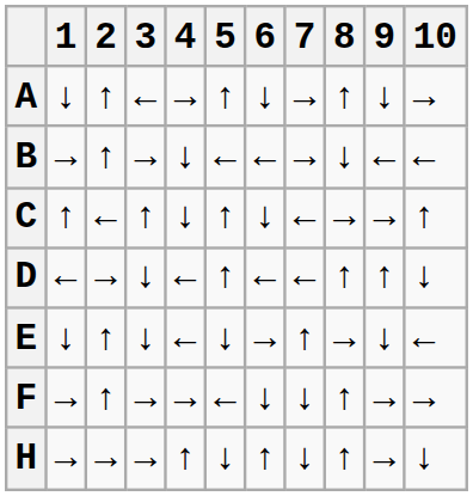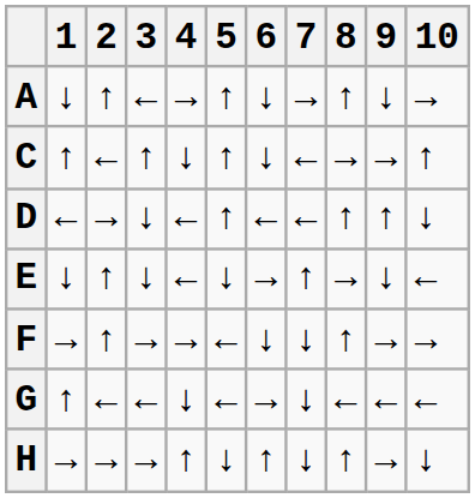 <table class="wikitable">
 <tr>
 <th></th>
 <th scope="col">1</th>
 <th scope="col">2</th>
 <th scope="col">3</th>
 <th scope="col">4</th>
 <th scope="col">5</th>
 <th scope="col">6</th>
 <th scope="col">7</th>
 <th scope="col">8</th>
 <th scope="col">9</th>
 <th scope="col">10</th>
 </tr>
 <tr>
 <th scope="row">A</th>
 <td>↓</td>
 <td>↑</td>
 <td>←</td>
 <td>→</td>
 <td>↑</td>
 <td>↓</td>
 <td>→</td>
 <td>↑</td>
 <td>↓</td>
 <td>→</td>
-</tr>
-<tr>
-<th scope="row">B</th>
-<td>→</td>
-<td>↑</td>
-<td>→</td>
-<td>↓</td>
-<td>←</td>
-<td>←</td>
-<td>→</td>
-<td>↓</td>
-<td>←</td>
-<td>←</td>
 </tr>
 <tr>
 <th scope="row">C</th>
 <td>↑</td>
 <td>←</td>
 <td>↑</td>
 <td>↓</td>
 <td>↑</td>
 <td>↓</td>
 <td>←</td>
 <td>→</td>
 <td>→</td>
 <td>↑</td>
 </tr>
 <tr>
 <th scope="row">D</th>
 <td>←</td>
 <td>→</td>
 <td>↓</td>
 <td>←</td>
 <td>↑</td>
 <td>←</td>
 <td>←</td>
 <td>↑</td>
 <td>↑</td>
 <td>↓</td>
 </tr>
 <tr>
 <th scope="row">E</th>
 <td>↓</td>
 <td>↑</td>
 <td>↓</td>
 <td>←</td>
 <td>↓</td>
 <td>→</td>
 <td>↑</td>
 <td>→</td>
 <td>↓</td>
 <td>←</td>
 </tr>
 <tr>
 <th scope="row">F</th>
 <td>→</td>
 <td>↑</td>
 <td>→</td>
 <td>→</td>
 <td>←</td>
 <td>↓</td>
 <td>↓</td>
 <td>↑</td>
 <td>→</td>
 <td>→</td>
 </tr>
 <tr>
+<th scope="row">G</th>
+<td>↑</td>
+<td>←</td>
+<td>←</td>
+<td>↓</td>
+<td>←</td>
+<td>→</td>
+<td>↓</td>
+<td>←</td>
+<td>←</td>
+<td>←</td>
+</tr>
+<tr>
 <th scope="row">H</th>
 <td>→</td>
 <td>→</td>
 <td>→</td>
 <td>↑</td>
 <td>↓</td>
 <td>↑</td>
 <td>↓</td>
 <td>↑</td>
 <td>→</td>
 <td>↓</td>
 </tr>
 </table>
